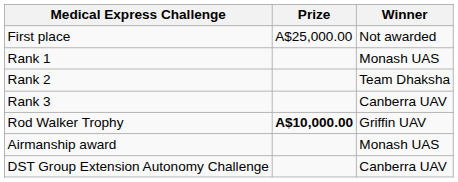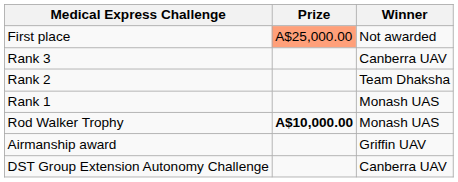 <table class="wikitable">
 <tr>
 <th>Medical Express Challenge</th>
 <th>Prize</th>
 <th>Winner</th>
 </tr>
 <tr>
 <td>First place</td>
-<td>A$25,000.00</td>
+<td style="background: lightsalmon;">A$25,000.00</td>
 <td>Not awarded</td>
+</tr>
+<tr>
+<td>Rank 3</td>
+<td></td>
+<td>Canberra UAV</td>
+</tr>
+<tr>
+<td>Rank 2</td>
+<td></td>
+<td>Team Dhaksha</td>
 </tr>
 <tr>
 <td>Rank 1</td>
 <td></td>
 <td>Monash UAS</td>
 </tr>
 <tr>
-<td>Rank 2</td>
-<td></td>
-<td>Team Dhaksha</td>
-</tr>
-<tr>
-<td>Rank 3</td>
-<td></td>
-<td>Canberra UAV</td>
-</tr>
-<tr>
 <td>Rod Walker Trophy</td>
 <td><strong>A$10,000.00</strong></td>
-<td>Griffin UAV</td>
+<td>Monash UAS</td>
 </tr>
 <tr>
 <td>Airmanship award</td>
 <td></td>
-<td>Monash UAS</td>
+<td>Griffin UAV</td>
 </tr>
 <tr>
 <td>DST Group Extension Autonomy Challenge</td>
 <td></td>
 <td>Canberra UAV</td>
 </tr>
 </table>
